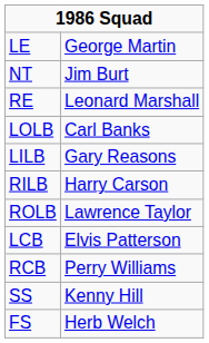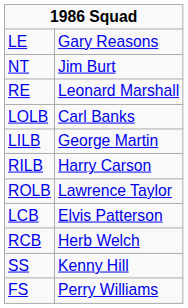 <table class="wikitable">
 <tr>
 <td colspan="3" style="text-align:center;"><strong>1986 Squad</strong></td>
 </tr>
 <tr>
 <td><a href='#'>LE</a></td>
-<td><a href='#'>George Martin</a></td>
+<td><a href='#'>Gary Reasons</a></td>
 </tr>
 <tr>
 <td><a href='#'>NT</a></td>
 <td><a href='#'>Jim Burt</a></td>
 </tr>
 <tr>
 <td><a href='#'>RE</a></td>
 <td><a href='#'>Leonard Marshall</a></td>
 </tr>
 <tr>
 <td><a href='#'>LOLB</a></td>
 <td><a href='#'>Carl Banks</a></td>
 </tr>
 <tr>
 <td><a href='#'>LILB</a></td>
-<td><a href='#'>Gary Reasons</a></td>
+<td><a href='#'>George Martin</a></td>
 </tr>
 <tr>
 <td><a href='#'>RILB</a></td>
 <td><a href='#'>Harry Carson</a></td>
 </tr>
 <tr>
 <td><a href='#'>ROLB</a></td>
 <td><a href='#'>Lawrence Taylor</a></td>
 </tr>
 <tr>
 <td><a href='#'>LCB</a></td>
 <td><a href='#'>Elvis Patterson</a></td>
 </tr>
 <tr>
 <td><a href='#'>RCB</a></td>
-<td><a href='#'>Perry Williams</a></td>
+<td><a href='#'>Herb Welch</a></td>
 </tr>
 <tr>
 <td><a href='#'>SS</a></td>
 <td><a href='#'>Kenny Hill</a></td>
 </tr>
 <tr>
 <td><a href='#'>FS</a></td>
-<td><a href='#'>Herb Welch</a></td>
+<td><a href='#'>Perry Williams</a></td>
 </tr>
 </table>
